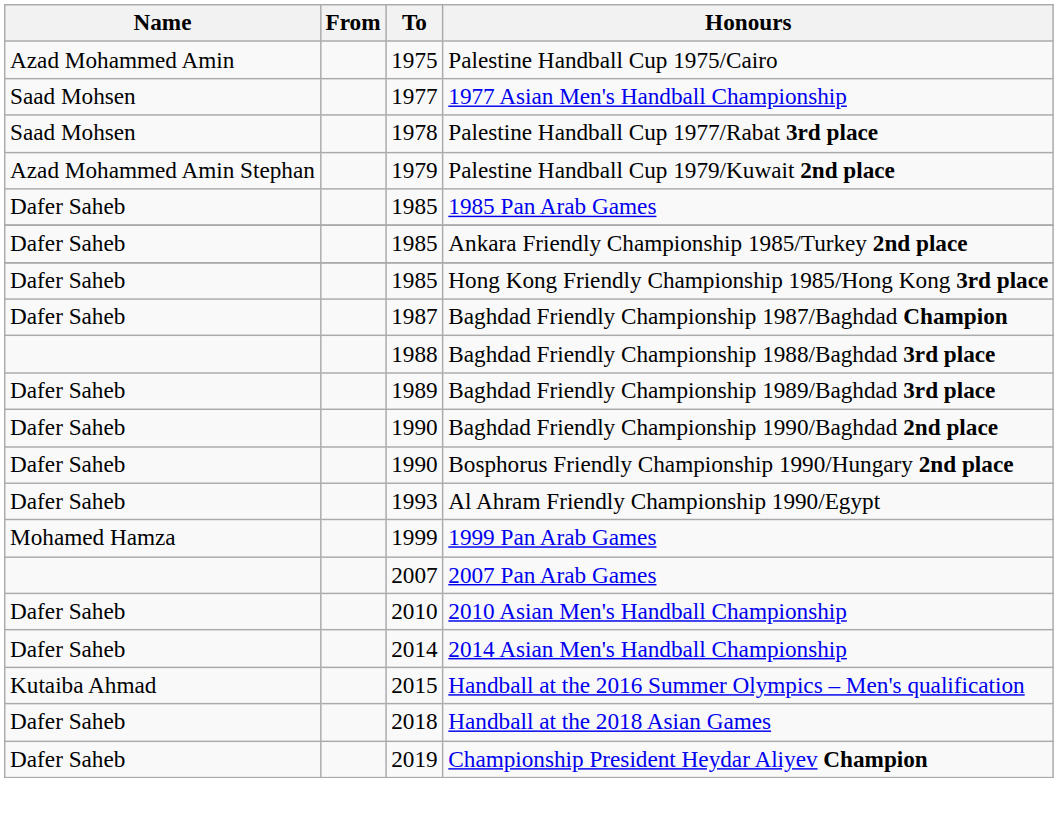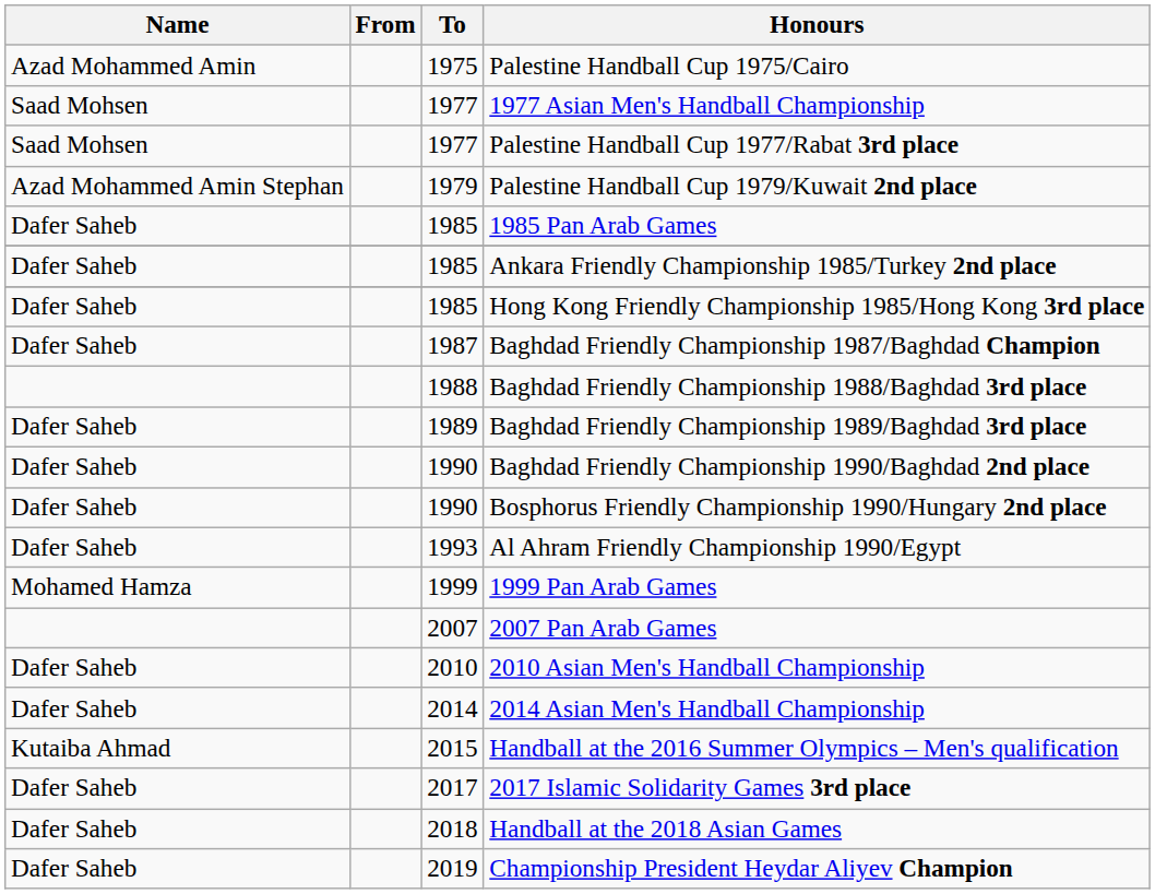 <table class="wikitable sortable">
 <tr style="background:#f0f0f0;">
 <th>Name</th>
 <th>From</th>
 <th>To</th>
 <th>Honours</th>
 </tr>
 <tr>
 <td> Azad Mohammed Amin</td>
 <td></td>
 <td>1975</td>
 <td>Palestine Handball Cup 1975/Cairo</td>
 </tr>
 <tr>
 <td> Saad Mohsen</td>
 <td></td>
 <td>1977</td>
 <td><a href='#'>1977 Asian Men's Handball Championship</a></td>
 </tr>
 <tr>
 <td> Saad Mohsen</td>
 <td></td>
-<td>1978</td>
+<td>1977</td>
 <td>Palestine Handball Cup 1977/Rabat  <strong>3rd place</strong></td>
 </tr>
 <tr>
 <td> Azad Mohammed Amin  Stephan</td>
 <td></td>
 <td>1979</td>
 <td>Palestine Handball Cup 1979/Kuwait  <strong>2nd place</strong></td>
 </tr>
 <tr>
 <td> Dafer Saheb</td>
 <td></td>
 <td>1985</td>
 <td><a href='#'>1985 Pan Arab Games</a></td>
 </tr>
 <tr>
 </tr>
 <tr>
 <td> Dafer Saheb</td>
 <td></td>
 <td>1985</td>
 <td>Ankara Friendly Championship 1985/Turkey  <strong>2nd place</strong></td>
 </tr>
 <tr>
 </tr>
 <tr>
 <td> Dafer Saheb</td>
 <td></td>
 <td>1985</td>
 <td>Hong Kong Friendly Championship 1985/Hong Kong  <strong>3rd place</strong></td>
 </tr>
 <tr>
 <td> Dafer Saheb</td>
 <td></td>
 <td>1987</td>
 <td>Baghdad Friendly Championship 1987/Baghdad  <strong>Champion</strong></td>
 </tr>
 <tr>
 <td></td>
 <td></td>
 <td>1988</td>
 <td>Baghdad Friendly Championship 1988/Baghdad  <strong>3rd place</strong></td>
 </tr>
 <tr>
 <td> Dafer Saheb</td>
 <td></td>
 <td>1989</td>
 <td>Baghdad Friendly Championship 1989/Baghdad  <strong>3rd place</strong></td>
 </tr>
 <tr>
 <td> Dafer Saheb</td>
 <td></td>
 <td>1990</td>
 <td>Baghdad Friendly Championship 1990/Baghdad  <strong>2nd place</strong></td>
 </tr>
 <tr>
 <td> Dafer Saheb</td>
 <td></td>
 <td>1990</td>
 <td>Bosphorus Friendly Championship 1990/Hungary  <strong>2nd place</strong></td>
 </tr>
 <tr>
 <td> Dafer Saheb</td>
 <td></td>
 <td>1993</td>
 <td>Al Ahram Friendly Championship 1990/Egypt</td>
 </tr>
 <tr>
 <td> Mohamed Hamza</td>
 <td></td>
 <td>1999</td>
 <td><a href='#'>1999 Pan Arab Games</a></td>
 </tr>
 <tr>
 <td></td>
 <td></td>
 <td>2007</td>
 <td><a href='#'>2007 Pan Arab Games</a></td>
 </tr>
 <tr>
 <td> Dafer Saheb</td>
 <td></td>
 <td>2010</td>
 <td><a href='#'>2010 Asian Men's Handball Championship</a></td>
 </tr>
 <tr>
 <td> Dafer Saheb</td>
 <td></td>
 <td>2014</td>
 <td><a href='#'>2014 Asian Men's Handball Championship</a></td>
 </tr>
 <tr>
 <td> Kutaiba Ahmad</td>
 <td></td>
 <td>2015</td>
 <td><a href='#'>Handball at the 2016 Summer Olympics – Men's qualification</a></td>
 </tr>
 <tr>
 <td> Dafer Saheb</td>
 <td></td>
+<td>2017</td>
+<td><a href='#'>2017 Islamic Solidarity Games</a>  <strong>3rd place</strong></td>
+</tr>
+<tr>
+<td> Dafer Saheb</td>
+<td></td>
 <td>2018</td>
 <td><a href='#'>Handball at the 2018 Asian Games</a></td>
 </tr>
 <tr>
 <td> Dafer Saheb</td>
 <td></td>
 <td>2019</td>
 <td><a href='#'>Championship President Heydar Aliyev</a>  <strong>Champion</strong></td>
 </tr>
 </table>
